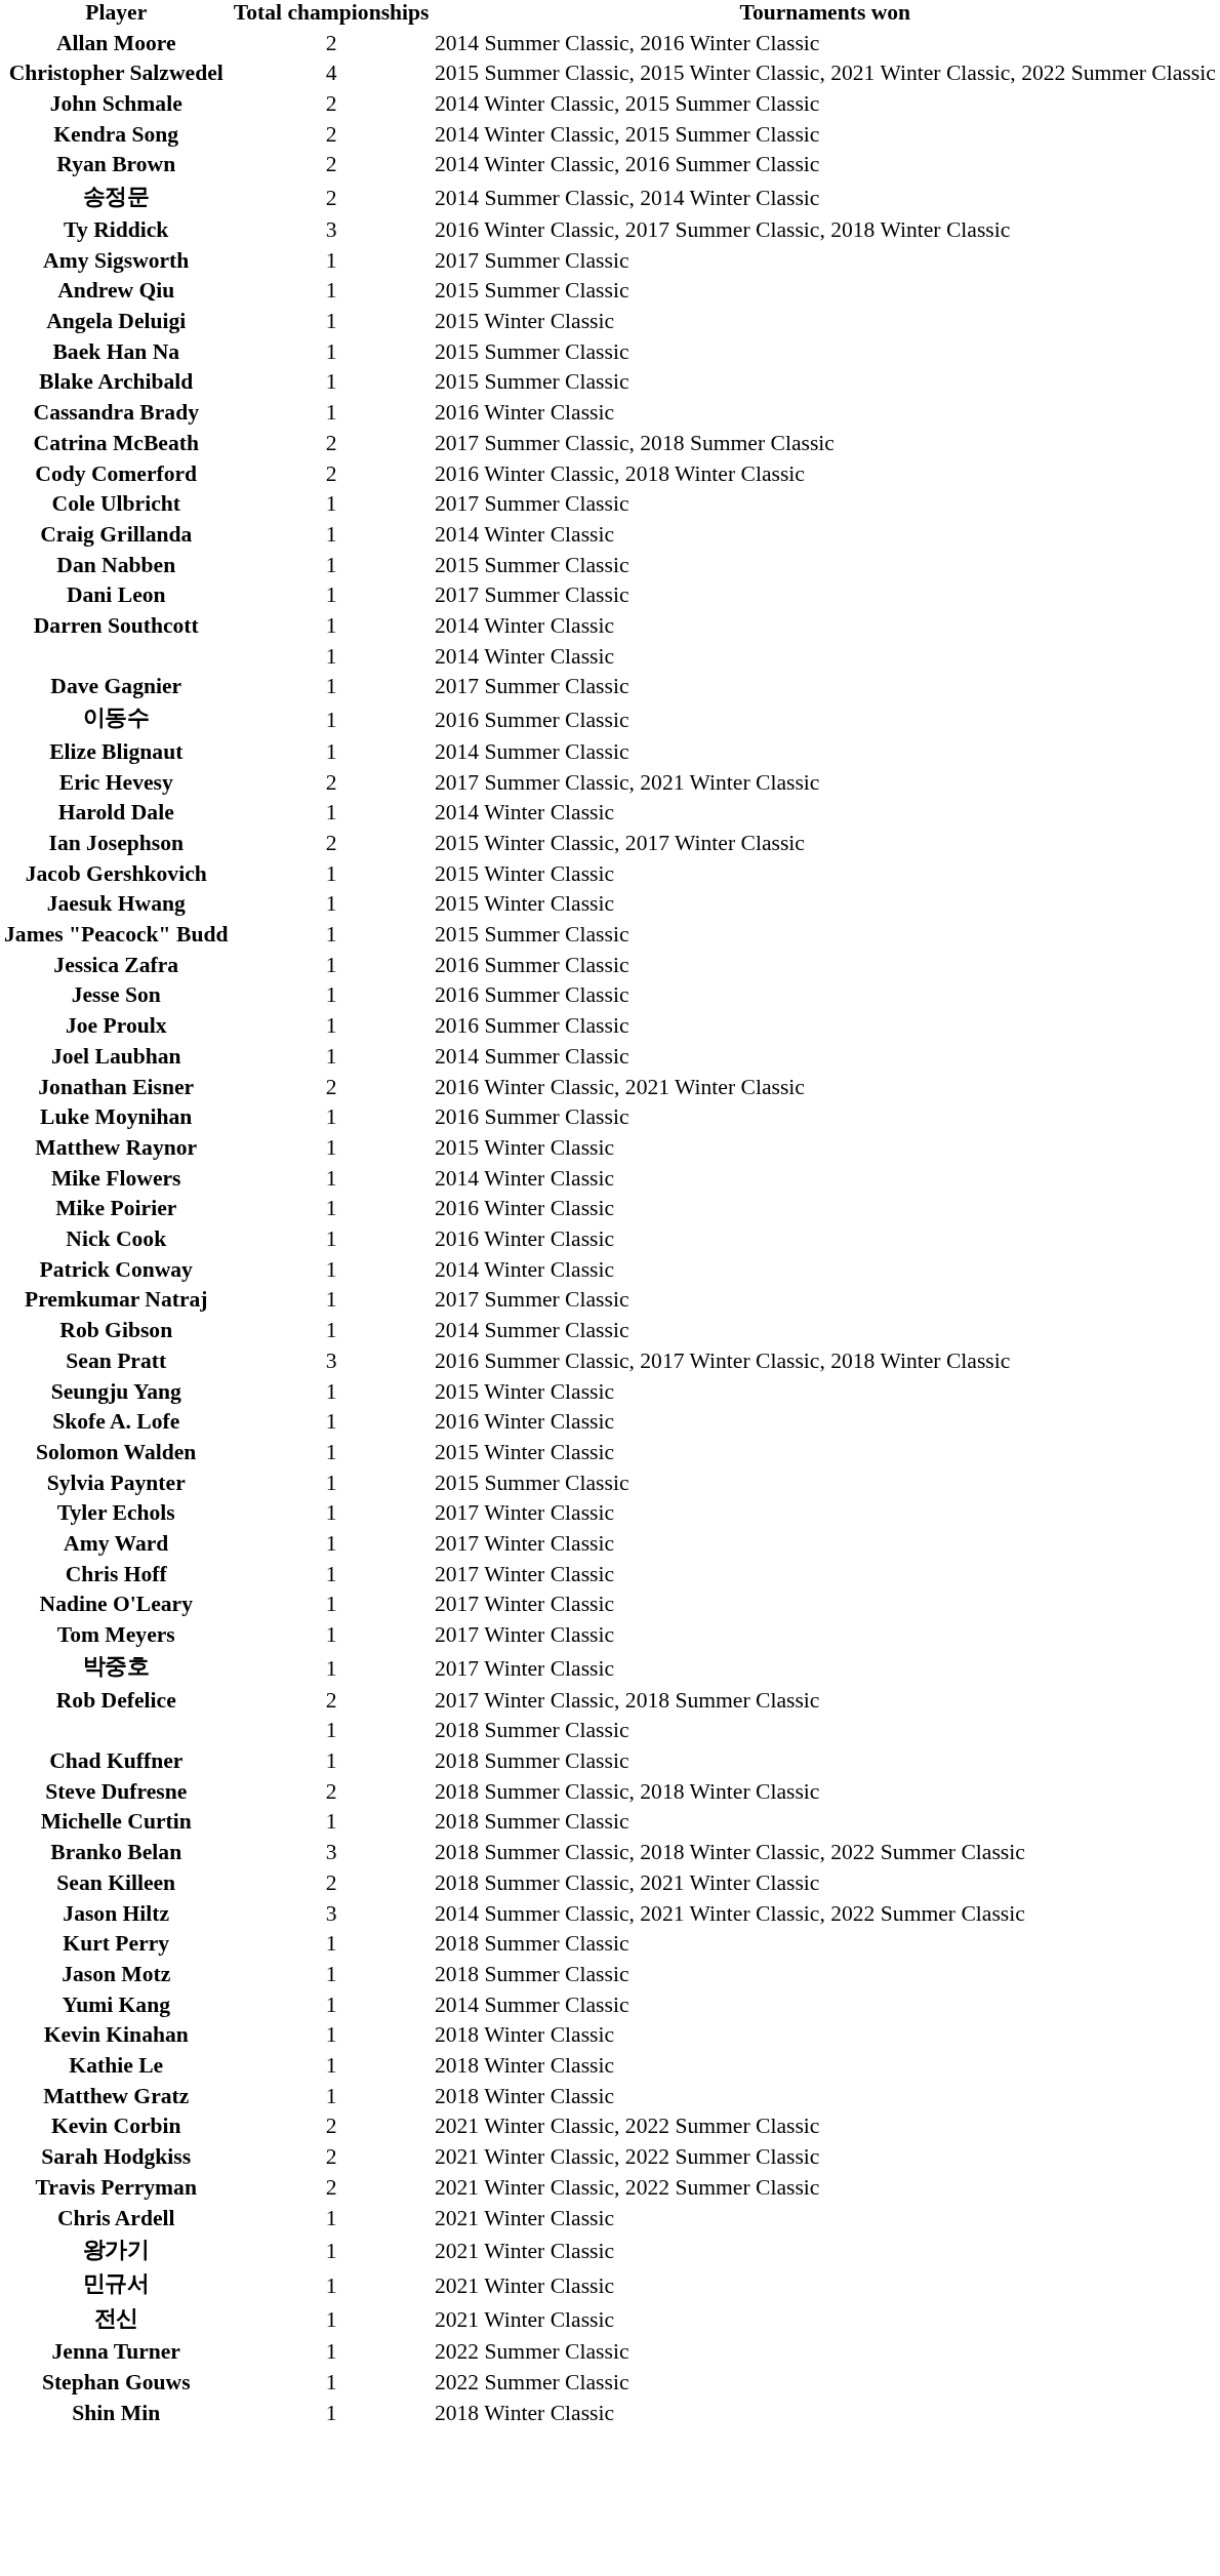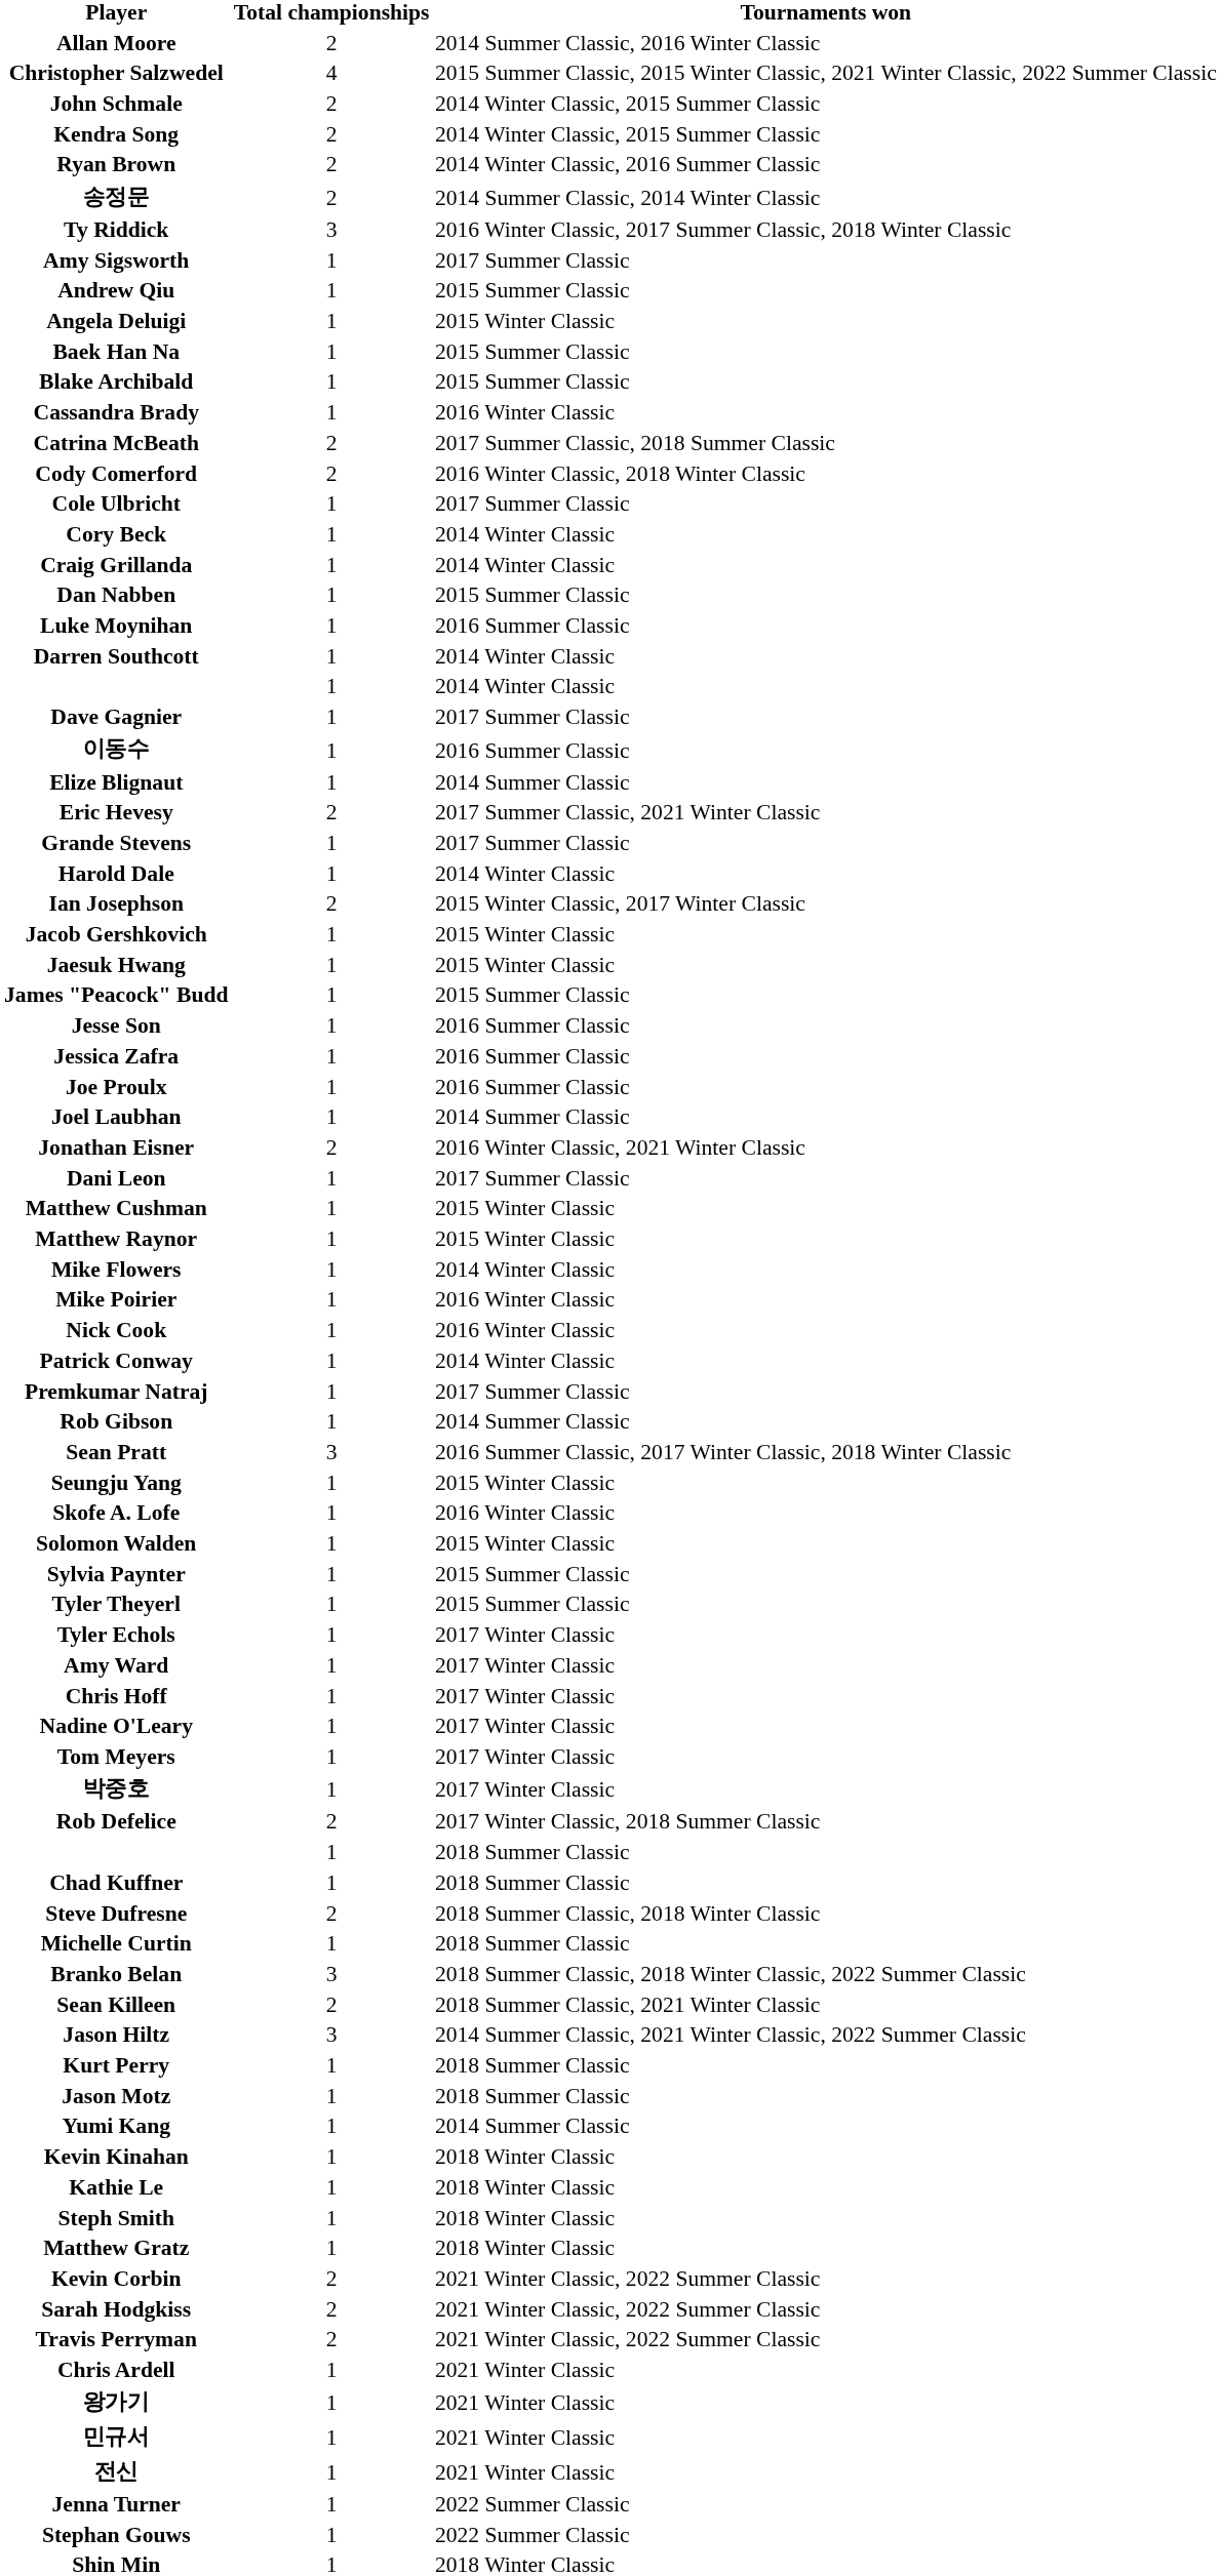 <table>
 <tr>
 <th>Player</th>
 <th>Total championships</th>
 <th>Tournaments won</th>
 </tr>
 <tr>
 <th>Allan Moore</th>
 <td style="text-align: center;">2</td>
 <td>2014 Summer Classic, 2016 Winter Classic</td>
 </tr>
 <tr>
 <th>Christopher Salzwedel</th>
 <td style="text-align: center;">4</td>
 <td>2015 Summer Classic, 2015 Winter Classic, 2021 Winter Classic, 2022 Summer Classic</td>
 </tr>
 <tr>
 <th>John Schmale</th>
 <td style="text-align: center;">2</td>
 <td>2014 Winter Classic, 2015 Summer Classic</td>
 </tr>
 <tr>
 <th>Kendra Song</th>
 <td style="text-align: center;">2</td>
 <td>2014 Winter Classic, 2015 Summer Classic</td>
 </tr>
 <tr>
 <th>Ryan Brown</th>
 <td style="text-align: center;">2</td>
 <td>2014 Winter Classic, 2016 Summer Classic</td>
 </tr>
 <tr>
 <th>송정문</th>
 <td style="text-align: center;">2</td>
 <td>2014 Summer Classic, 2014 Winter Classic</td>
 </tr>
 <tr>
 <th>Ty Riddick</th>
 <td style="text-align: center;">3</td>
 <td>2016 Winter Classic, 2017 Summer Classic, 2018 Winter Classic</td>
 </tr>
 <tr>
 <th>Amy Sigsworth</th>
 <td style="text-align: center;">1</td>
 <td>2017 Summer Classic</td>
 </tr>
 <tr>
 <th>Andrew Qiu</th>
 <td style="text-align: center;">1</td>
 <td>2015 Summer Classic</td>
 </tr>
 <tr>
 <th>Angela Deluigi</th>
 <td style="text-align: center;">1</td>
 <td>2015 Winter Classic</td>
 </tr>
 <tr>
 <th>Baek Han Na</th>
 <td style="text-align: center;">1</td>
 <td>2015 Summer Classic</td>
 </tr>
 <tr>
 <th>Blake Archibald</th>
 <td style="text-align: center;">1</td>
 <td>2015 Summer Classic</td>
 </tr>
 <tr>
 <th>Cassandra Brady</th>
 <td style="text-align: center;">1</td>
 <td>2016 Winter Classic</td>
 </tr>
 <tr>
 <th>Catrina McBeath</th>
 <td style="text-align: center;">2</td>
 <td>2017 Summer Classic, 2018 Summer Classic</td>
 </tr>
 <tr>
 <th>Cody Comerford</th>
 <td style="text-align: center;">2</td>
 <td>2016 Winter Classic, 2018 Winter Classic</td>
 </tr>
 <tr>
 <th>Cole Ulbricht</th>
 <td style="text-align: center;">1</td>
 <td>2017 Summer Classic</td>
 </tr>
 <tr>
+<th>Cory Beck</th>
+<td style="text-align: center;">1</td>
+<td>2014 Winter Classic</td>
+</tr>
+<tr>
 <th>Craig Grillanda</th>
 <td style="text-align: center;">1</td>
 <td>2014 Winter Classic</td>
 </tr>
 <tr>
 <th>Dan Nabben</th>
 <td style="text-align: center;">1</td>
 <td>2015 Summer Classic</td>
 </tr>
 <tr>
-<th>Dani Leon</th>
+<th>Luke Moynihan</th>
 <td style="text-align: center;">1</td>
-<td>2017 Summer Classic</td>
+<td>2016 Summer Classic</td>
 </tr>
 <tr>
 <th>Darren Southcott</th>
 <td style="text-align: center;">1</td>
 <td>2014 Winter Classic</td>
 </tr>
 <tr>
 <th><span></span></th>
 <td style="text-align: center;">1</td>
 <td>2014 Winter Classic</td>
 </tr>
 <tr>
 <th>Dave Gagnier</th>
 <td style="text-align: center;">1</td>
 <td>2017 Summer Classic</td>
 </tr>
 <tr>
 <th>이동수</th>
 <td style="text-align: center;">1</td>
 <td>2016 Summer Classic</td>
 </tr>
 <tr>
 <th>Elize Blignaut</th>
 <td style="text-align: center;">1</td>
 <td>2014 Summer Classic</td>
 </tr>
 <tr>
 <th>Eric Hevesy</th>
 <td style="text-align: center;">2</td>
 <td>2017 Summer Classic, 2021 Winter Classic</td>
 </tr>
 <tr>
+<th>Grande Stevens</th>
+<td style="text-align: center;">1</td>
+<td>2017 Summer Classic</td>
+</tr>
+<tr>
 <th>Harold Dale</th>
 <td style="text-align: center;">1</td>
 <td>2014 Winter Classic</td>
 </tr>
 <tr>
 <th>Ian Josephson</th>
 <td style="text-align: center;">2</td>
 <td>2015 Winter Classic, 2017 Winter Classic</td>
 </tr>
 <tr>
 <th>Jacob Gershkovich</th>
 <td style="text-align: center;">1</td>
 <td>2015 Winter Classic</td>
 </tr>
 <tr>
 <th>Jaesuk Hwang</th>
 <td style="text-align: center;">1</td>
 <td>2015 Winter Classic</td>
 </tr>
 <tr>
 <th>James "Peacock" Budd</th>
 <td style="text-align: center;">1</td>
 <td>2015 Summer Classic</td>
 </tr>
 <tr>
-<th>Jessica Zafra</th>
+<th>Jesse Son</th>
 <td style="text-align: center;">1</td>
 <td>2016 Summer Classic</td>
 </tr>
 <tr>
-<th>Jesse Son</th>
+<th>Jessica Zafra</th>
 <td style="text-align: center;">1</td>
 <td>2016 Summer Classic</td>
 </tr>
 <tr>
 <th>Joe Proulx</th>
 <td style="text-align: center;">1</td>
 <td>2016 Summer Classic</td>
 </tr>
 <tr>
 <th>Joel Laubhan</th>
 <td style="text-align: center;">1</td>
 <td>2014 Summer Classic</td>
 </tr>
 <tr>
 <th>Jonathan Eisner</th>
 <td style="text-align: center;">2</td>
 <td>2016 Winter Classic, 2021 Winter Classic</td>
 </tr>
 <tr>
-<th>Luke Moynihan</th>
+<th>Dani Leon</th>
 <td style="text-align: center;">1</td>
-<td>2016 Summer Classic</td>
+<td>2017 Summer Classic</td>
+</tr>
+<tr>
+<th>Matthew Cushman</th>
+<td style="text-align: center;">1</td>
+<td>2015 Winter Classic</td>
 </tr>
 <tr>
 <th>Matthew Raynor</th>
 <td style="text-align: center;">1</td>
 <td>2015 Winter Classic</td>
 </tr>
 <tr>
 <th>Mike Flowers</th>
 <td style="text-align: center;">1</td>
 <td>2014 Winter Classic</td>
 </tr>
 <tr>
 <th>Mike Poirier</th>
 <td style="text-align: center;">1</td>
 <td>2016 Winter Classic</td>
 </tr>
 <tr>
 <th>Nick Cook</th>
 <td style="text-align: center;">1</td>
 <td>2016 Winter Classic</td>
 </tr>
 <tr>
 <th>Patrick Conway</th>
 <td style="text-align: center;">1</td>
 <td>2014 Winter Classic</td>
 </tr>
 <tr>
 <th>Premkumar Natraj</th>
 <td style="text-align: center;">1</td>
 <td>2017 Summer Classic</td>
 </tr>
 <tr>
 <th>Rob Gibson</th>
 <td style="text-align: center;">1</td>
 <td>2014 Summer Classic</td>
 </tr>
 <tr>
 <th>Sean Pratt</th>
 <td style="text-align: center;">3</td>
 <td>2016 Summer Classic, 2017 Winter Classic, 2018 Winter Classic</td>
 </tr>
 <tr>
 <th>Seungju Yang</th>
 <td style="text-align: center;">1</td>
 <td>2015 Winter Classic</td>
 </tr>
 <tr>
 <th>Skofe A. Lofe</th>
 <td style="text-align: center;">1</td>
 <td>2016 Winter Classic</td>
 </tr>
 <tr>
 <th>Solomon Walden</th>
 <td style="text-align: center;">1</td>
 <td>2015 Winter Classic</td>
 </tr>
 <tr>
 <th>Sylvia Paynter</th>
+<td style="text-align: center;">1</td>
+<td>2015 Summer Classic</td>
+</tr>
+<tr>
+<th>Tyler Theyerl</th>
 <td style="text-align: center;">1</td>
 <td>2015 Summer Classic</td>
 </tr>
 <tr>
 <th>Tyler Echols</th>
 <td style="text-align: center;">1</td>
 <td>2017 Winter Classic</td>
 </tr>
 <tr>
 <th>Amy Ward</th>
 <td style="text-align: center;">1</td>
 <td>2017 Winter Classic</td>
 </tr>
 <tr>
 <th>Chris Hoff</th>
 <td style="text-align: center;">1</td>
 <td>2017 Winter Classic</td>
 </tr>
 <tr>
 <th>Nadine O'Leary</th>
 <td style="text-align: center;">1</td>
 <td>2017 Winter Classic</td>
 </tr>
 <tr>
 <th>Tom Meyers</th>
 <td style="text-align: center;">1</td>
 <td>2017 Winter Classic</td>
 </tr>
 <tr>
 <th>박중호</th>
 <td style="text-align: center;">1</td>
 <td>2017 Winter Classic</td>
 </tr>
 <tr>
 <th>Rob Defelice</th>
 <td style="text-align: center;">2</td>
 <td>2017 Winter Classic, 2018 Summer Classic</td>
 </tr>
 <tr>
 <th><span></span></th>
 <td style="text-align: center;">1</td>
 <td>2018 Summer Classic</td>
 </tr>
 <tr>
 <th>Chad Kuffner</th>
 <td style="text-align: center;">1</td>
 <td>2018 Summer Classic</td>
 </tr>
 <tr>
 <th>Steve Dufresne</th>
 <td style="text-align: center;">2</td>
 <td>2018 Summer Classic, 2018 Winter Classic</td>
 </tr>
 <tr>
 <th>Michelle Curtin</th>
 <td style="text-align: center;">1</td>
 <td>2018 Summer Classic</td>
 </tr>
 <tr>
 <th>Branko Belan</th>
 <td style="text-align: center;">3</td>
 <td>2018 Summer Classic, 2018 Winter Classic, 2022 Summer Classic</td>
 </tr>
 <tr>
 <th>Sean Killeen</th>
 <td style="text-align: center;">2</td>
 <td>2018 Summer Classic, 2021 Winter Classic</td>
 </tr>
 <tr>
 <th>Jason Hiltz</th>
 <td style="text-align: center;">3</td>
 <td>2014 Summer Classic, 2021 Winter Classic, 2022 Summer Classic</td>
 </tr>
 <tr>
 <th>Kurt Perry</th>
 <td style="text-align: center;">1</td>
 <td>2018 Summer Classic</td>
 </tr>
 <tr>
 <th>Jason Motz</th>
 <td style="text-align: center;">1</td>
 <td>2018 Summer Classic</td>
 </tr>
 <tr>
 <th>Yumi Kang</th>
 <td style="text-align: center;">1</td>
 <td>2014 Summer Classic</td>
 </tr>
 <tr>
 <th>Kevin Kinahan</th>
 <td style="text-align: center;">1</td>
 <td>2018 Winter Classic</td>
 </tr>
 <tr>
 <th>Kathie Le</th>
 <td style="text-align: center;">1</td>
 <td>2018 Winter Classic</td>
 </tr>
 <tr>
+<th>Steph Smith</th>
+<td style="text-align: center;">1</td>
+<td>2018 Winter Classic</td>
+</tr>
+<tr>
 <th>Matthew Gratz</th>
 <td style="text-align: center;">1</td>
 <td>2018 Winter Classic</td>
 </tr>
 <tr>
 <th>Kevin Corbin</th>
 <td style="text-align: center;">2</td>
 <td>2021 Winter Classic, 2022 Summer Classic</td>
 </tr>
 <tr>
 <th>Sarah Hodgkiss</th>
 <td style="text-align: center;">2</td>
 <td>2021 Winter Classic, 2022 Summer Classic</td>
 </tr>
 <tr>
 <th>Travis Perryman</th>
 <td style="text-align: center;">2</td>
 <td>2021 Winter Classic, 2022 Summer Classic</td>
 </tr>
 <tr>
 <th>Chris Ardell</th>
 <td style="text-align: center;">1</td>
 <td>2021 Winter Classic</td>
 </tr>
 <tr>
 <th>왕가기</th>
 <td style="text-align: center;">1</td>
 <td>2021 Winter Classic</td>
 </tr>
 <tr>
 <th>민규서</th>
 <td style="text-align: center;">1</td>
 <td>2021 Winter Classic</td>
 </tr>
 <tr>
 <th>전신</th>
 <td style="text-align: center;">1</td>
 <td>2021 Winter Classic</td>
 </tr>
 <tr>
 <th>Jenna Turner</th>
 <td style="text-align: center;">1</td>
 <td>2022 Summer Classic</td>
 </tr>
 <tr>
 <th>Stephan Gouws</th>
 <td style="text-align: center;">1</td>
 <td>2022 Summer Classic</td>
 </tr>
 <tr>
 <th>Shin Min</th>
 <td style="text-align: center;">1</td>
 <td>2018 Winter Classic</td>
 </tr>
 </table>
